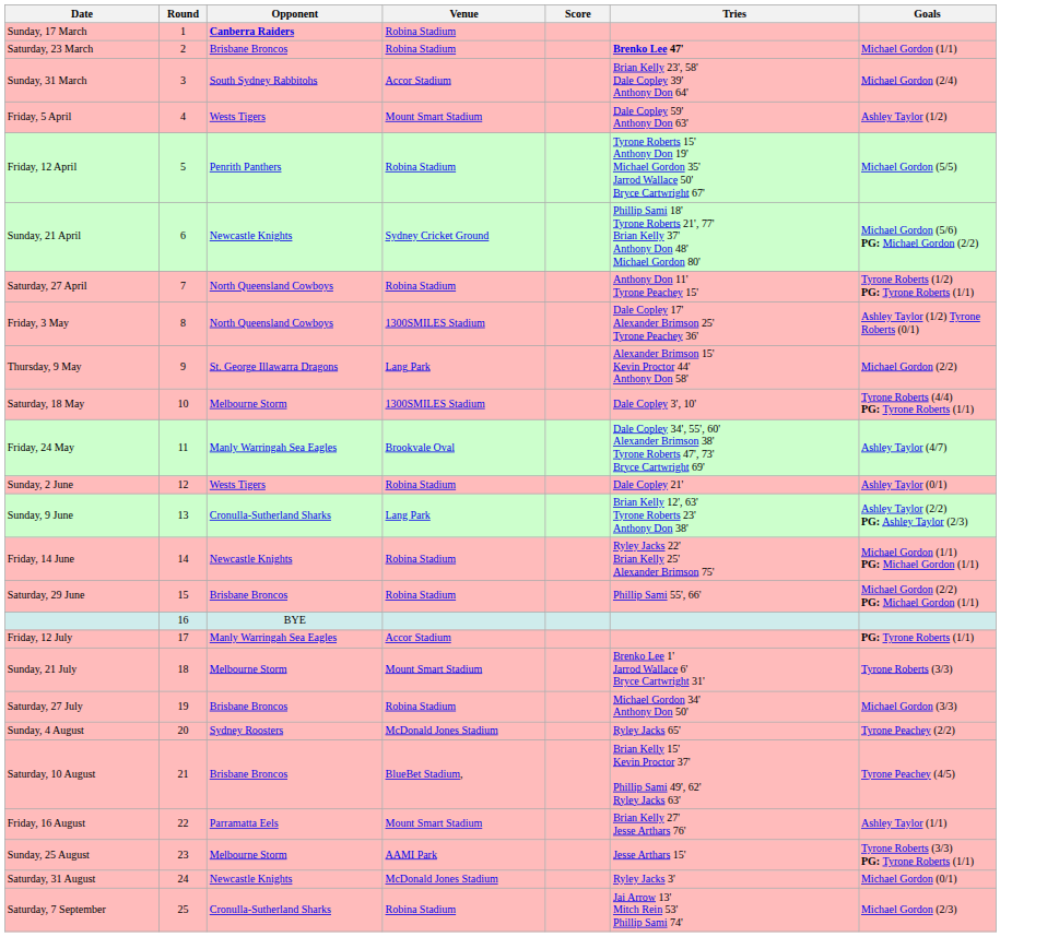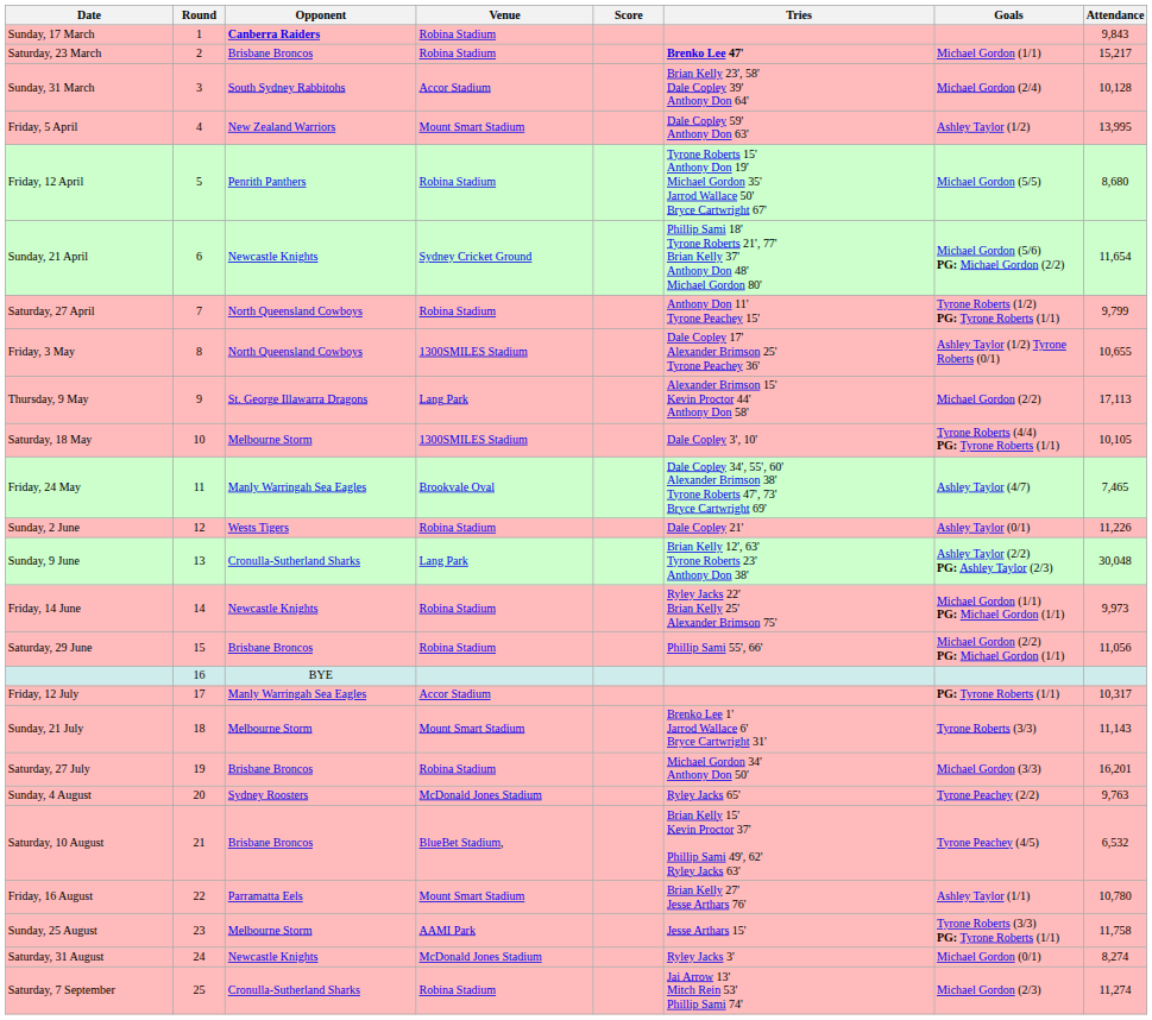 <table class="wikitable" style="font-size:80%;">
 <tr>
 <th width="175">Date</th>
 <th width="50">Round</th>
 <th width="200">Opponent</th>
 <th width="185">Venue</th>
 <th width="70">Score</th>
 <th width="285">Tries</th>
 <th width="155">Goals</th>
+<th width="60">Attendance</th>
 </tr>
 <tr bgcolor=#FFBBBB>
 <td>Sunday, 17 March</td>
 <td style="text-align:center;">1</td>
 <td><strong> <a href='#'>Canberra Raiders</a></strong></td>
 <td><a href='#'>Robina Stadium</a></td>
 <td style="text-align:center;"></td>
 <td></td>
 <td></td>
+<td align=center>9,843</td>
 </tr>
 <tr bgcolor=#FFBBBB>
 <td>Saturday, 23 March</td>
 <td style="text-align:center;">2</td>
 <td> <a href='#'>Brisbane Broncos</a></td>
 <td><a href='#'>Robina Stadium</a></td>
 <td style="text-align:center;"></td>
 <td><strong><a href='#'>Brenko Lee</a> 47'</strong></td>
 <td><a href='#'>Michael Gordon</a> (1/1)</td>
+<td align=center>15,217</td>
 </tr>
 <tr bgcolor=#FFBBBB>
 <td>Sunday, 31 March</td>
 <td style="text-align:center;">3</td>
 <td> <a href='#'>South Sydney Rabbitohs</a></td>
 <td><a href='#'>Accor Stadium</a></td>
 <td style="text-align:center;"></td>
 <td><a href='#'>Brian Kelly</a> 23', 58' <br> <a href='#'>Dale Copley</a> 39' <br> <a href='#'>Anthony Don</a> 64'</td>
 <td><a href='#'>Michael Gordon</a> (2/4)</td>
+<td align=center>10,128</td>
 </tr>
 <tr bgcolor=#FFBBBB>
 <td>Friday, 5 April</td>
 <td style="text-align:center;">4</td>
-<td> <a href='#'>Wests Tigers</a></td>
+<td> <a href='#'>New Zealand Warriors</a></td>
 <td><a href='#'>Mount Smart Stadium</a></td>
 <td style="text-align:center;"></td>
 <td><a href='#'>Dale Copley</a> 59' <br> <a href='#'>Anthony Don</a> 63'</td>
 <td><a href='#'>Ashley Taylor</a> (1/2)</td>
+<td align=center>13,995</td>
 </tr>
 <tr bgcolor=#CCFFCC>
 <td>Friday, 12 April</td>
 <td style="text-align:center;">5</td>
 <td> <a href='#'>Penrith Panthers</a></td>
 <td><a href='#'>Robina Stadium</a></td>
 <td style="text-align:center;"></td>
 <td><a href='#'>Tyrone Roberts</a> 15' <br> <a href='#'>Anthony Don</a> 19' <br> <a href='#'>Michael Gordon</a> 35' <br> <a href='#'>Jarrod Wallace</a> 50' <br> <a href='#'>Bryce Cartwright</a> 67'</td>
 <td><a href='#'>Michael Gordon</a> (5/5)</td>
+<td align=center>8,680</td>
 </tr>
 <tr bgcolor=#CCFFCC>
 <td>Sunday, 21 April</td>
 <td style="text-align:center;">6</td>
 <td> <a href='#'>Newcastle Knights</a></td>
 <td><a href='#'>Sydney Cricket Ground</a></td>
 <td style="text-align:center;"></td>
 <td><a href='#'>Phillip Sami</a> 18' <br> <a href='#'>Tyrone Roberts</a> 21', 77' <br> <a href='#'>Brian Kelly</a> 37' <br> <a href='#'>Anthony Don</a> 48' <br> <a href='#'>Michael Gordon</a> 80'</td>
 <td><a href='#'>Michael Gordon</a> (5/6) <br><strong>PG:</strong> <a href='#'>Michael Gordon</a> (2/2)</td>
+<td align=center>11,654</td>
 </tr>
 <tr bgcolor=#FFBBBB>
 <td>Saturday, 27 April</td>
 <td style="text-align:center;">7</td>
 <td> <a href='#'>North Queensland Cowboys</a></td>
 <td><a href='#'>Robina Stadium</a></td>
 <td style="text-align:center;"></td>
 <td><a href='#'>Anthony Don</a> 11' <br> <a href='#'>Tyrone Peachey</a> 15'</td>
 <td><a href='#'>Tyrone Roberts</a> (1/2) <br> <strong>PG:</strong> <a href='#'>Tyrone Roberts</a> (1/1)</td>
+<td align=center>9,799</td>
 </tr>
 <tr bgcolor=#FFBBBB>
 <td>Friday, 3 May</td>
 <td style="text-align:center;">8</td>
 <td> <a href='#'>North Queensland Cowboys</a></td>
 <td><a href='#'>1300SMILES Stadium</a></td>
 <td style="text-align:center;"></td>
 <td><a href='#'>Dale Copley</a> 17' <br> <a href='#'>Alexander Brimson</a> 25' <br> <a href='#'>Tyrone Peachey</a> 36'</td>
 <td><a href='#'>Ashley Taylor</a> (1/2) <a href='#'>Tyrone Roberts</a> (0/1)</td>
+<td align=center>10,655</td>
 </tr>
 <tr bgcolor=#FFBBBB>
 <td>Thursday, 9 May</td>
 <td style="text-align:center;">9</td>
 <td> <a href='#'>St. George Illawarra Dragons</a></td>
 <td><a href='#'>Lang Park</a></td>
 <td style="text-align:center;"></td>
 <td><a href='#'>Alexander Brimson</a> 15' <br> <a href='#'>Kevin Proctor</a> 44' <br> <a href='#'>Anthony Don</a> 58'</td>
 <td><a href='#'>Michael Gordon</a> (2/2)</td>
+<td align=center>17,113</td>
 </tr>
 <tr bgcolor=#FFBBBB>
 <td>Saturday, 18 May</td>
 <td style="text-align:center;">10</td>
 <td> <a href='#'>Melbourne Storm</a></td>
 <td><a href='#'>1300SMILES Stadium</a></td>
 <td style="text-align:center;"></td>
 <td><a href='#'>Dale Copley</a> 3', 10'</td>
 <td><a href='#'>Tyrone Roberts</a> (4/4) <br><strong>PG:</strong> <a href='#'>Tyrone Roberts</a> (1/1)</td>
+<td align=center>10,105</td>
 </tr>
 <tr bgcolor=#CCFFCC>
 <td>Friday, 24 May</td>
 <td style="text-align:center;">11</td>
 <td> <a href='#'>Manly Warringah Sea Eagles</a></td>
 <td><a href='#'>Brookvale Oval</a></td>
 <td style="text-align:center;"></td>
 <td><a href='#'>Dale Copley</a> 34', 55', 60' <br> <a href='#'>Alexander Brimson</a> 38' <br> <a href='#'>Tyrone Roberts</a> 47', 73' <br> <a href='#'>Bryce Cartwright</a> 69'</td>
 <td><a href='#'>Ashley Taylor</a> (4/7)</td>
+<td align=center>7,465</td>
 </tr>
 <tr bgcolor=#FFBBBB>
 <td>Sunday, 2 June</td>
 <td style="text-align:center;">12</td>
 <td> <a href='#'>Wests Tigers</a></td>
 <td><a href='#'>Robina Stadium</a></td>
 <td style="text-align:center;"></td>
 <td><a href='#'>Dale Copley</a> 21'</td>
 <td><a href='#'>Ashley Taylor</a> (0/1)</td>
+<td align=center>11,226</td>
 </tr>
 <tr bgcolor=#CCFFCC>
 <td>Sunday, 9 June</td>
 <td style="text-align:center;">13</td>
 <td> <a href='#'>Cronulla-Sutherland Sharks</a></td>
 <td><a href='#'>Lang Park</a></td>
 <td style="text-align:center;"></td>
 <td><a href='#'>Brian Kelly</a> 12', 63' <br> <a href='#'>Tyrone Roberts</a> 23' <br> <a href='#'>Anthony Don</a> 38'</td>
 <td><a href='#'>Ashley Taylor</a> (2/2) <br><strong>PG:</strong> <a href='#'>Ashley Taylor</a> (2/3)</td>
+<td align=center>30,048</td>
 </tr>
 <tr bgcolor=#FFBBBB>
 <td>Friday, 14 June</td>
 <td style="text-align:center;">14</td>
 <td> <a href='#'>Newcastle Knights</a></td>
 <td><a href='#'>Robina Stadium</a></td>
 <td style="text-align:center;"></td>
 <td><a href='#'>Ryley Jacks</a> 22' <br> <a href='#'>Brian Kelly</a> 25' <br> <a href='#'>Alexander Brimson</a> 75'</td>
 <td><a href='#'>Michael Gordon</a> (1/1) <br> <strong>PG:</strong> <a href='#'>Michael Gordon</a> (1/1)</td>
+<td align=center>9,973</td>
 </tr>
 <tr bgcolor=#FFBBBB>
 <td>Saturday, 29 June</td>
 <td style="text-align:center;">15</td>
 <td> <a href='#'>Brisbane Broncos</a></td>
 <td><a href='#'>Robina Stadium</a></td>
 <td style="text-align:center;"></td>
 <td><a href='#'>Phillip Sami</a> 55', 66'</td>
 <td><a href='#'>Michael Gordon</a> (2/2) <br><strong>PG:</strong> <a href='#'>Michael Gordon</a> (1/1)</td>
+<td align=center>11,056</td>
 </tr>
 <tr bgcolor= #CFECEC>
 <td></td>
 <td style="text-align:center;">16</td>
 <td style="text-align:center;">BYE</td>
+<td></td>
 <td></td>
 <td></td>
 <td></td>
 <td></td>
 </tr>
 <tr bgcolor=#FFBBBB>
 <td>Friday, 12 July</td>
 <td style="text-align:center;">17</td>
 <td> <a href='#'>Manly Warringah Sea Eagles</a></td>
 <td><a href='#'>Accor Stadium</a></td>
 <td style="text-align:center;"></td>
 <td></td>
 <td><strong>PG:</strong> <a href='#'>Tyrone Roberts</a> (1/1)</td>
+<td align=center>10,317</td>
 </tr>
 <tr bgcolor=#FFBBBB>
 <td>Sunday, 21 July</td>
 <td style="text-align:center;">18</td>
 <td> <a href='#'>Melbourne Storm</a></td>
 <td><a href='#'>Mount Smart Stadium</a></td>
 <td style="text-align:center;"></td>
 <td><a href='#'>Brenko Lee</a> 1' <br> <a href='#'>Jarrod Wallace</a> 6' <br> <a href='#'>Bryce Cartwright</a> 31'</td>
 <td><a href='#'>Tyrone Roberts</a> (3/3)</td>
+<td align=center>11,143</td>
 </tr>
 <tr bgcolor=#FFBBBB>
 <td>Saturday, 27 July</td>
 <td style="text-align:center;">19</td>
 <td> <a href='#'>Brisbane Broncos</a></td>
 <td><a href='#'>Robina Stadium</a></td>
 <td style="text-align:center;"></td>
 <td><a href='#'>Michael Gordon</a> 34' <br> <a href='#'>Anthony Don</a> 50'</td>
 <td><a href='#'>Michael Gordon</a> (3/3)</td>
+<td align=center>16,201</td>
 </tr>
 <tr bgcolor=#FFBBBB>
 <td>Sunday, 4 August</td>
 <td style="text-align:center;">20</td>
 <td> <a href='#'>Sydney Roosters</a></td>
 <td><a href='#'>McDonald Jones Stadium</a></td>
 <td style="text-align:center;"></td>
 <td><a href='#'>Ryley Jacks</a> 65'</td>
 <td><a href='#'>Tyrone Peachey</a> (2/2)</td>
+<td align=center>9,763</td>
 </tr>
 <tr bgcolor=#FFBBBB>
 <td>Saturday, 10 August</td>
 <td style="text-align:center;">21</td>
 <td> <a href='#'>Brisbane Broncos</a></td>
 <td><a href='#'>BlueBet Stadium</a>,</td>
 <td style="text-align:center;"></td>
 <td><a href='#'>Brian Kelly</a> 15' <br> <a href='#'>Kevin Proctor</a> 37'<br><br> <a href='#'>Phillip Sami</a> 49', 62' <br> <a href='#'>Ryley Jacks</a> 63'</td>
 <td><a href='#'>Tyrone Peachey</a> (4/5)</td>
+<td align=center>6,532</td>
 </tr>
 <tr bgcolor=#FFBBBB>
 <td>Friday, 16 August</td>
 <td style="text-align:center;">22</td>
 <td> <a href='#'>Parramatta Eels</a></td>
 <td><a href='#'>Mount Smart Stadium</a></td>
 <td style="text-align:center;"></td>
 <td><a href='#'>Brian Kelly</a> 27' <br> <a href='#'>Jesse Arthars</a> 76'</td>
 <td><a href='#'>Ashley Taylor</a> (1/1)</td>
+<td align=center>10,780</td>
 </tr>
 <tr bgcolor=#FFBBBB>
 <td>Sunday, 25 August</td>
 <td style="text-align:center;">23</td>
 <td> <a href='#'>Melbourne Storm</a></td>
 <td><a href='#'>AAMI Park</a></td>
 <td style="text-align:center;"></td>
 <td><a href='#'>Jesse Arthars</a> 15'</td>
 <td><a href='#'>Tyrone Roberts</a> (3/3) <br> <strong>PG:</strong> <a href='#'>Tyrone Roberts</a> (1/1)</td>
+<td align=center>11,758</td>
 </tr>
 <tr bgcolor=#FFBBBB>
 <td>Saturday, 31 August</td>
 <td style="text-align:center;">24</td>
 <td> <a href='#'>Newcastle Knights</a></td>
 <td><a href='#'>McDonald Jones Stadium</a></td>
 <td style="text-align:center;"></td>
 <td><a href='#'>Ryley Jacks</a> 3'</td>
 <td><a href='#'>Michael Gordon</a> (0/1)</td>
+<td align=center>8,274</td>
 </tr>
 <tr bgcolor=#FFBBBB>
 <td>Saturday, 7 September</td>
 <td style="text-align:center;">25</td>
 <td> <a href='#'>Cronulla-Sutherland Sharks</a></td>
 <td><a href='#'>Robina Stadium</a></td>
 <td style="text-align:center;"></td>
 <td><a href='#'>Jai Arrow</a> 13' <br> <a href='#'>Mitch Rein</a> 53' <br> <a href='#'>Phillip Sami</a> 74'</td>
 <td><a href='#'>Michael Gordon</a> (2/3)</td>
+<td align=center>11,274</td>
 </tr>
 </table>
